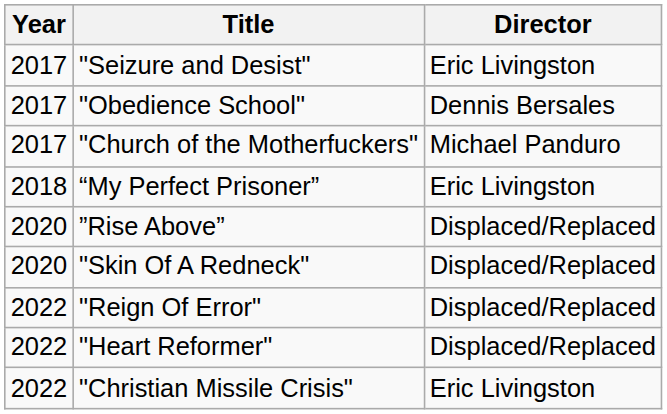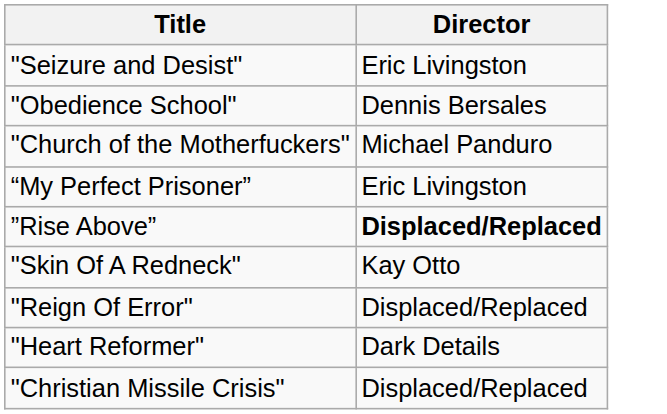 <table class="wikitable">
 <tr>
-<th>Year</th>
 <th>Title</th>
 <th>Director</th>
 </tr>
 <tr>
-<td>2017</td>
 <td>"Seizure and Desist"</td>
 <td>Eric Livingston</td>
 </tr>
 <tr>
-<td>2017</td>
 <td>"Obedience School"</td>
 <td>Dennis Bersales</td>
 </tr>
 <tr>
-<td>2017</td>
 <td>"Church of the Motherfuckers"</td>
 <td>Michael Panduro</td>
 </tr>
 <tr>
-<td>2018</td>
 <td>“My Perfect Prisoner”</td>
 <td>Eric Livingston</td>
 </tr>
 <tr>
-<td>2020</td>
 <td>”Rise Above”</td>
-<td>Displaced/Replaced</td>
+<td><strong>Displaced/Replaced</strong></td>
 </tr>
 <tr>
-<td>2020</td>
 <td>"Skin Of A Redneck"</td>
-<td>Displaced/Replaced</td>
+<td>Kay Otto</td>
 </tr>
 <tr>
-<td>2022</td>
 <td>"Reign Of Error"</td>
 <td>Displaced/Replaced</td>
 </tr>
 <tr>
-<td>2022</td>
 <td>"Heart Reformer"</td>
+<td>Dark Details</td>
+</tr>
+<tr>
+<td>"Christian Missile Crisis"</td>
 <td>Displaced/Replaced</td>
 </tr>
-<tr>
-<td>2022</td>
-<td>"Christian Missile Crisis"</td>
-<td>Eric Livingston</td>
-</tr>
 </table>
